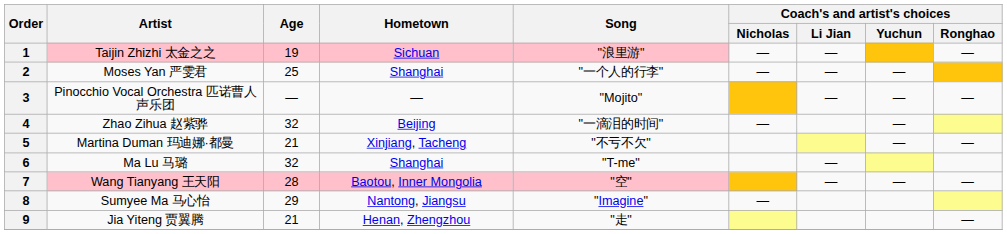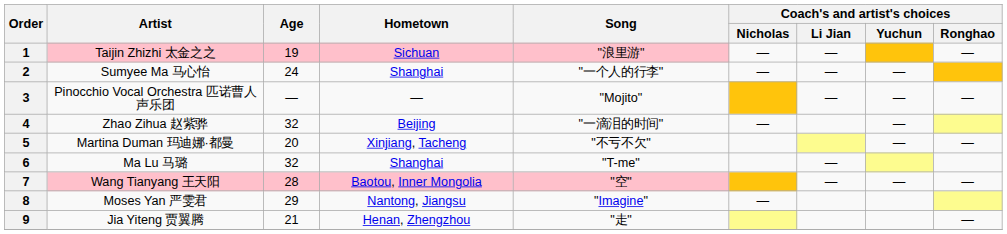 <table class="wikitable" style="text-align:center; line-height:17px; width:100%;">
 <tr>
 <th scope="col" rowspan="2" style="width:02%;">Order</th>
 <th scope="col" rowspan="2" style="width:19%;">Artist</th>
 <th scope="col" rowspan="2" style="width:05%;">Age</th>
 <th scope="col" rowspan="2" style="width:17%;">Hometown</th>
 <th scope="col" rowspan="2" style="width:19%;">Song</th>
 <th scope="col" colspan="4" style="width:28%;">Coach's and artist's choices</th>
 </tr>
 <tr>
 <th style="width:06%;">Nicholas</th>
 <th style="width:06%;">Li Jian</th>
 <th style="width:06%;">Yuchun</th>
 <th style="width:06%;">Ronghao</th>
 </tr>
 <tr>
 <th>1</th>
 <td style="background:pink;">Taijin Zhizhi 太金之之</td>
 <td style="background:pink;">19</td>
 <td style="background:pink;"><a href='#'>Sichuan</a></td>
 <td style="background:pink;">"浪里游"</td>
 <td>—</td>
 <td>—</td>
 <td style="background:#FFC40C;"> <strong></strong></td>
 <td>—</td>
 </tr>
 <tr>
 <th>2</th>
-<td>Moses Yan 严雯君</td>
-<td>25</td>
+<td>Sumyee Ma 马心怡</td>
+<td>24</td>
 <td><a href='#'>Shanghai</a></td>
 <td>"一个人的行李"</td>
 <td>—</td>
 <td> —</td>
 <td>—</td>
 <td style="background:#FFC40C;"><strong></strong></td>
 </tr>
 <tr>
 <th>3</th>
 <td>Pinocchio Vocal Orchestra 匹诺曹人声乐团</td>
 <td>—</td>
 <td>—</td>
 <td>"Mojito"</td>
 <td style="background:#FFC40C;"><strong></strong></td>
 <td> —</td>
 <td>—</td>
 <td> —</td>
 </tr>
 <tr>
 <th>4</th>
 <td>Zhao Zihua 赵紫骅</td>
 <td>32</td>
 <td><a href='#'>Beijing</a></td>
 <td>"一滴泪的时间"</td>
 <td> —</td>
 <td><strong></strong></td>
 <td>—</td>
 <td style="background:#fdfc8f;"> <strong></strong></td>
 </tr>
 <tr>
 <th>5</th>
 <td>Martina Duman 玛迪娜·都曼</td>
-<td>21</td>
+<td>20</td>
 <td><a href='#'>Xinjiang</a>, <a href='#'>Tacheng</a></td>
 <td>"不亏不欠"</td>
 <td><strong></strong></td>
 <td style="background:#fdfc8f;">  <strong></strong></td>
 <td>—</td>
 <td>—</td>
 </tr>
 <tr>
 <th>6</th>
 <td>Ma Lu 马璐</td>
 <td>32</td>
 <td><a href='#'>Shanghai</a></td>
 <td>"T-me"</td>
 <td><strong></strong></td>
 <td> —</td>
 <td style="background:#fdfc8f;"> <strong></strong></td>
 <td><strong></strong></td>
 </tr>
 <tr>
 <th>7</th>
 <td style="background:pink;">Wang Tianyang 王天阳</td>
 <td style="background:pink;">28</td>
 <td style="background:pink;"><a href='#'>Baotou</a>, <a href='#'>Inner Mongolia</a></td>
 <td style="background:pink;">"空"</td>
 <td style="background:#FFC40C;"> <strong></strong></td>
 <td>—</td>
 <td>—</td>
 <td> —</td>
 </tr>
 <tr>
 <th>8</th>
-<td>Sumyee Ma 马心怡</td>
+<td>Moses Yan 严雯君</td>
 <td>29</td>
 <td><a href='#'>Nantong</a>, <a href='#'>Jiangsu</a></td>
 <td>"<a href='#'>Imagine</a>"</td>
 <td>—</td>
 <td> <strong></strong></td>
 <td><strong></strong></td>
 <td style="background:#fdfc8f;"> <strong></strong></td>
 </tr>
 <tr>
 <th>9</th>
 <td>Jia Yiteng 贾翼腾</td>
 <td>21</td>
 <td><a href='#'>Henan</a>, <a href='#'>Zhengzhou</a></td>
 <td>"走"</td>
 <td style="background:#fdfc8f;">  <strong></strong></td>
 <td><strong></strong></td>
 <td><strong></strong></td>
 <td>—</td>
 </tr>
 <tr>
 </tr>
 </table>
